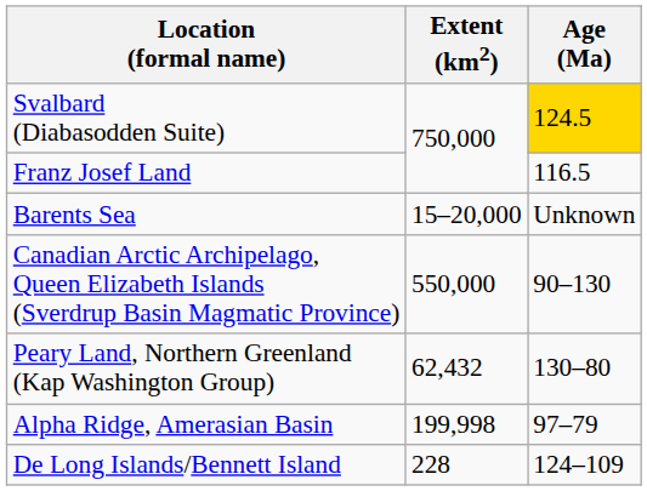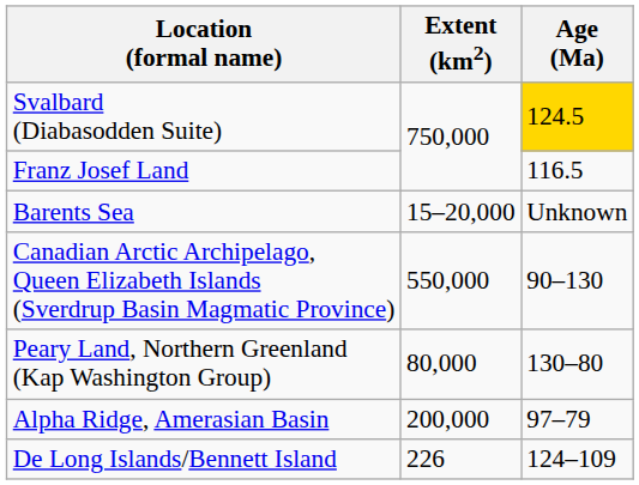 <table class="wikitable" align="right">
 <tr>
 <th>Location<br>(formal name)</th>
 <th>Extent<br>(km<sup>2</sup>)</th>
 <th>Age<br>(Ma)</th>
 </tr>
 <tr>
 <td><a href='#'>Svalbard</a><br>(Diabasodden Suite)</td>
 <td rowspan="2">750,000</td>
 <td style="background: gold;">124.5</td>
 </tr>
 <tr>
 <td><a href='#'>Franz Josef Land</a></td>
 <td>116.5</td>
 </tr>
 <tr>
 <td><a href='#'>Barents Sea</a></td>
 <td>15–20,000</td>
 <td>Unknown</td>
 </tr>
 <tr>
 <td><a href='#'>Canadian Arctic Archipelago</a>,<br><a href='#'>Queen Elizabeth Islands</a><br>(<a href='#'>Sverdrup Basin Magmatic Province</a>)</td>
 <td>550,000</td>
 <td>90–130</td>
 </tr>
 <tr>
 <td><a href='#'>Peary Land</a>, Northern Greenland<br>(Kap Washington Group)</td>
-<td>62,432</td>
+<td>80,000</td>
 <td>130–80</td>
 </tr>
 <tr>
 <td><a href='#'>Alpha Ridge</a>, <a href='#'>Amerasian Basin</a></td>
-<td>199,998</td>
+<td>200,000</td>
 <td>97–79</td>
 </tr>
 <tr>
 <td><a href='#'>De Long Islands</a>/<a href='#'>Bennett Island</a></td>
-<td>228</td>
+<td>226</td>
 <td>124–109</td>
 </tr>
 </table>
